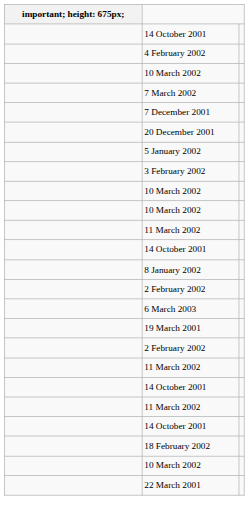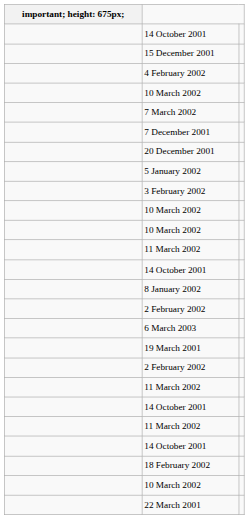 <table class="wikitable" style="font-size: 89%; float: left; width: 26em; margin-right: 1em; line-height: 1.65em">
 <tr>
 <th>important; height: 675px;</th>
 </tr>
 <tr>
 <td></td>
 <td>14 October 2001</td>
+<td></td>
+</tr>
+<tr>
+<td></td>
+<td>15 December 2001</td>
 <td></td>
 </tr>
 <tr>
 <td></td>
 <td>4 February 2002</td>
 <td></td>
 </tr>
 <tr>
 <td></td>
 <td>10 March 2002</td>
 <td></td>
 </tr>
 <tr>
 <td></td>
 <td>7 March 2002</td>
 <td></td>
 </tr>
 <tr>
 <td></td>
 <td>7 December 2001</td>
 <td></td>
 </tr>
 <tr>
 <td></td>
 <td>20 December 2001</td>
 <td></td>
 </tr>
 <tr>
 <td></td>
 <td>5 January 2002</td>
 <td></td>
 </tr>
 <tr>
 <td></td>
 <td>3 February 2002</td>
 <td></td>
 </tr>
 <tr>
 <td></td>
 <td>10 March 2002</td>
 <td></td>
 </tr>
 <tr>
 <td></td>
 <td>10 March 2002</td>
 <td></td>
 </tr>
 <tr>
 <td></td>
 <td>11 March 2002</td>
 <td></td>
 </tr>
 <tr>
 <td></td>
 <td>14 October 2001</td>
 <td></td>
 </tr>
 <tr>
 <td></td>
 <td>8 January 2002</td>
 <td></td>
 </tr>
 <tr>
 <td></td>
 <td>2 February 2002</td>
 <td></td>
 </tr>
 <tr>
 <td></td>
 <td>6 March 2003</td>
 <td></td>
 </tr>
 <tr>
 <td></td>
 <td>19 March 2001</td>
 <td></td>
 </tr>
 <tr>
 <td></td>
 <td>2 February 2002</td>
 <td></td>
 </tr>
 <tr>
 <td></td>
 <td>11 March 2002</td>
 <td></td>
 </tr>
 <tr>
 <td></td>
 <td>14 October 2001</td>
 <td></td>
 </tr>
 <tr>
 <td></td>
 <td>11 March 2002</td>
 <td></td>
 </tr>
 <tr>
 <td></td>
 <td>14 October 2001</td>
 <td></td>
 </tr>
 <tr>
 <td></td>
 <td>18 February 2002</td>
 <td></td>
 </tr>
 <tr>
 <td></td>
 <td>10 March 2002</td>
 <td></td>
 </tr>
 <tr>
 <td></td>
 <td>22 March 2001</td>
 <td></td>
 </tr>
 </table>
